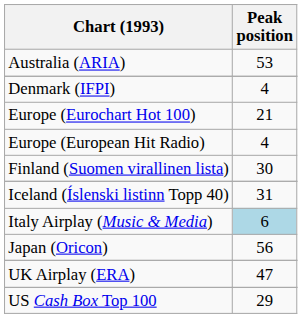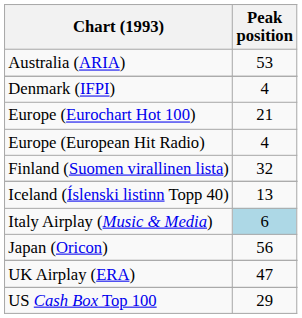 <table class="wikitable sortable">
 <tr>
 <th>Chart (1993)</th>
 <th>Peak<br>position</th>
 </tr>
 <tr>
 <td>Australia (<a href='#'>ARIA</a>)</td>
 <td align="center">53</td>
 </tr>
 <tr>
 </tr>
 <tr>
 </tr>
 <tr>
 </tr>
 <tr>
 <td align="left">Denmark (<a href='#'>IFPI</a>)</td>
 <td align="center">4</td>
 </tr>
 <tr>
 <td align="left">Europe (<a href='#'>Eurochart Hot 100</a>)</td>
 <td align="center">21</td>
 </tr>
 <tr>
 <td align="left">Europe (European Hit Radio)</td>
 <td align="center">4</td>
 </tr>
 <tr>
 <td align="left">Finland (<a href='#'>Suomen virallinen lista</a>)</td>
-<td align="center">30</td>
+<td align="center">32</td>
 </tr>
 <tr>
 </tr>
 <tr>
 </tr>
 <tr>
 <td align="left">Iceland (<a href='#'>Íslenski listinn</a> Topp 40)</td>
-<td align="center">31</td>
+<td align="center">13</td>
 </tr>
 <tr>
 <td>Italy Airplay (<em><a href='#'>Music & Media</a></em>)</td>
 <td align="center" style="background: lightblue;">6</td>
 </tr>
 <tr>
 <td align="left">Japan (<a href='#'>Oricon</a>)</td>
 <td align="center">56</td>
 </tr>
 <tr>
 </tr>
 <tr>
 </tr>
 <tr>
 </tr>
 <tr>
 </tr>
 <tr>
 </tr>
 <tr>
 </tr>
 <tr>
 </tr>
 <tr>
 <td align="left">UK Airplay (<a href='#'>ERA</a>)</td>
 <td align="center">47</td>
 </tr>
 <tr>
 </tr>
 <tr>
 </tr>
 <tr>
 </tr>
 <tr>
 </tr>
 <tr>
 <td align="left">US <a href='#'><em>Cash Box</em> Top 100</a></td>
 <td align="center">29</td>
 </tr>
 </table>
